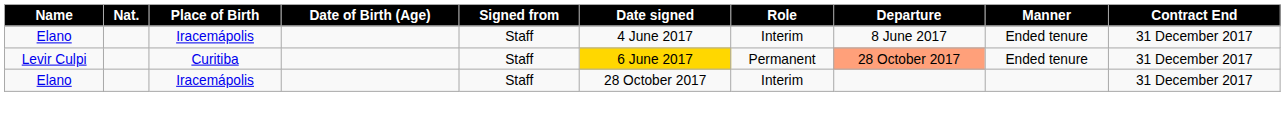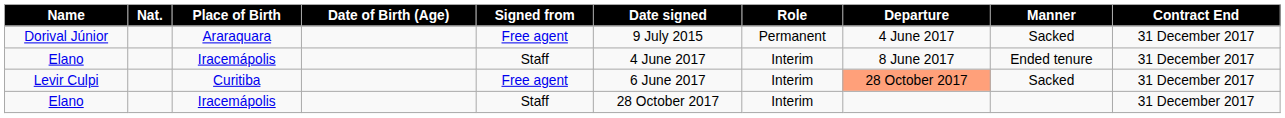 <table class="wikitable" style="text-align:center; font-size:85%; width:100%">
 <tr>
 <th style="background:#000000; color:#FFFFFF; text-align:center;">Name</th>
 <th style="background:#000000; color:#FFFFFF; text-align:center;">Nat.</th>
 <th style="background:#000000; color:#FFFFFF; text-align:center;">Place of Birth</th>
 <th style="background:#000000; color:#FFFFFF; text-align:center;">Date of Birth (Age)</th>
 <th style="background:#000000; color:#FFFFFF; text-align:center;">Signed from</th>
 <th style="background:#000000; color:#FFFFFF; text-align:center;">Date signed</th>
 <th style="background:#000000; color:#FFFFFF; text-align:center;">Role</th>
 <th style="background:#000000; color:#FFFFFF; text-align:center;">Departure</th>
 <th style="background:#000000; color:#FFFFFF; text-align:center;">Manner</th>
 <th style="background:#000000; color:#FFFFFF; text-align:center;">Contract End</th>
+</tr>
+<tr>
+<td><a href='#'>Dorival Júnior</a></td>
+<td></td>
+<td><a href='#'>Araraquara</a> </td>
+<td></td>
+<td><a href='#'>Free agent</a></td>
+<td>9 July 2015</td>
+<td>Permanent</td>
+<td>4 June 2017</td>
+<td>Sacked</td>
+<td>31 December 2017</td>
 </tr>
 <tr>
 <td><a href='#'>Elano</a></td>
 <td></td>
 <td><a href='#'>Iracemápolis</a> </td>
 <td></td>
 <td>Staff</td>
 <td>4 June 2017</td>
 <td>Interim</td>
 <td>8 June 2017</td>
 <td>Ended tenure</td>
 <td>31 December 2017</td>
 </tr>
 <tr>
 <td><a href='#'>Levir Culpi</a></td>
 <td></td>
 <td><a href='#'>Curitiba</a> </td>
 <td></td>
-<td>Staff</td>
-<td style="background: gold;">6 June 2017</td>
-<td>Permanent</td>
+<td><a href='#'>Free agent</a></td>
+<td>6 June 2017</td>
+<td>Interim</td>
 <td style="background: lightsalmon;">28 October 2017</td>
-<td>Ended tenure</td>
+<td>Sacked</td>
 <td>31 December 2017</td>
 </tr>
 <tr>
 <td><a href='#'>Elano</a></td>
 <td></td>
 <td><a href='#'>Iracemápolis</a> </td>
 <td></td>
 <td>Staff</td>
 <td>28 October 2017</td>
 <td>Interim</td>
 <td></td>
 <td></td>
 <td>31 December 2017</td>
 </tr>
 </table>
